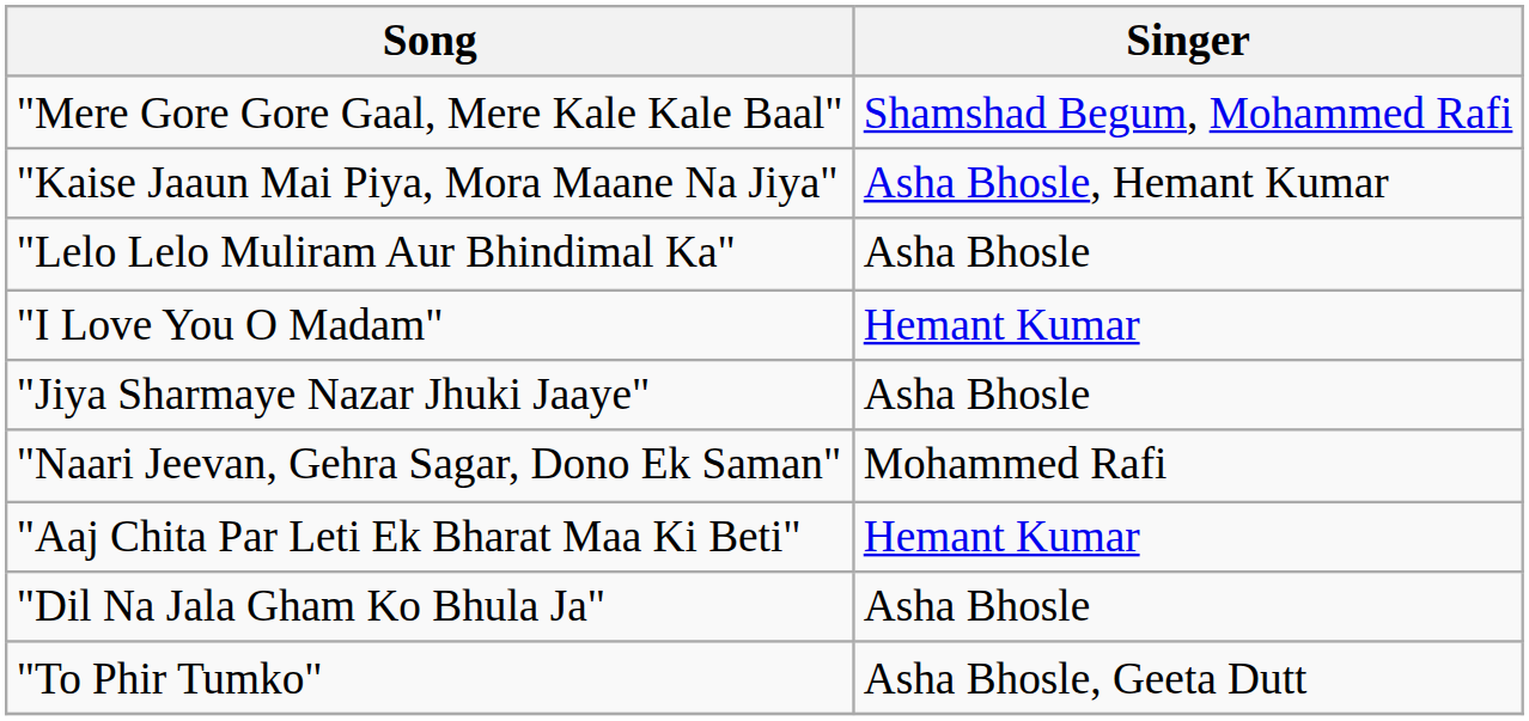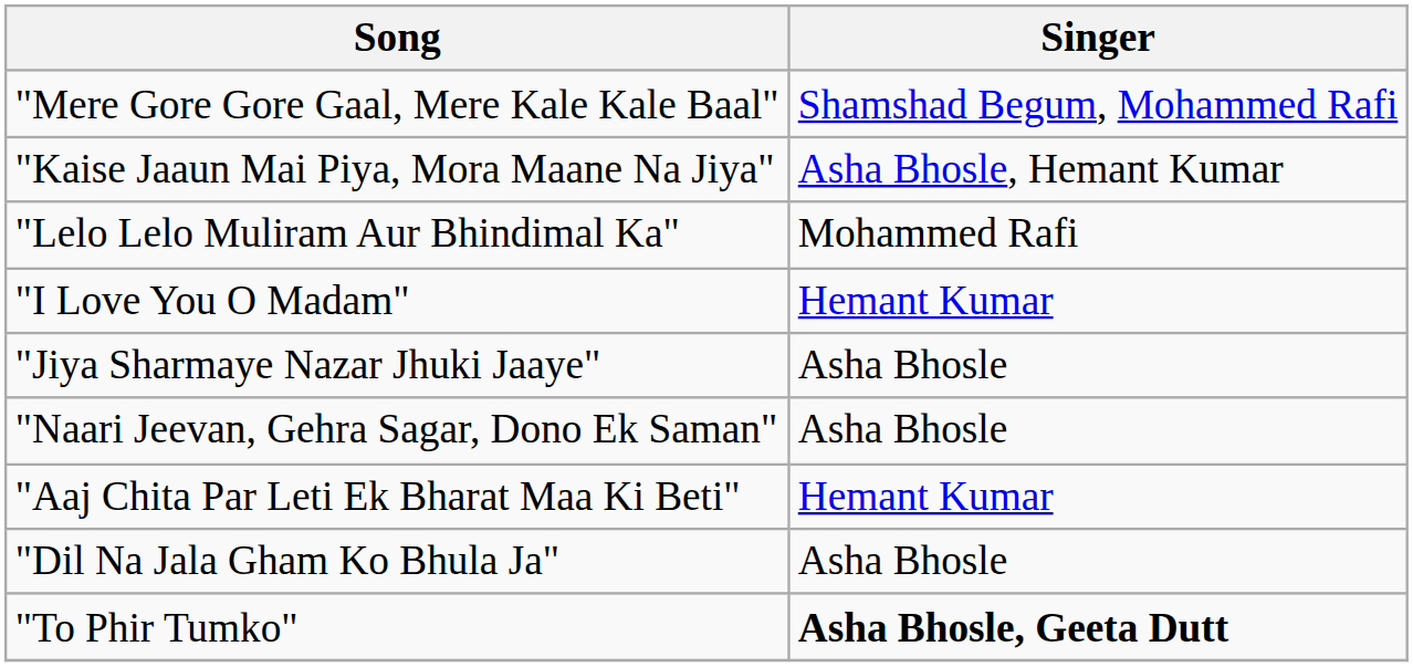 <table class="wikitable">
 <tr>
 <th>Song</th>
 <th>Singer</th>
 </tr>
 <tr>
 <td>"Mere Gore Gore Gaal, Mere Kale Kale Baal"</td>
 <td><a href='#'>Shamshad Begum</a>, <a href='#'>Mohammed Rafi</a></td>
 </tr>
 <tr>
 <td>"Kaise Jaaun Mai Piya, Mora Maane Na Jiya"</td>
 <td><a href='#'>Asha Bhosle</a>, Hemant Kumar</td>
 </tr>
 <tr>
 <td>"Lelo Lelo Muliram Aur Bhindimal Ka"</td>
-<td>Asha Bhosle</td>
+<td>Mohammed Rafi</td>
 </tr>
 <tr>
 <td>"I Love You O Madam"</td>
 <td><a href='#'>Hemant Kumar</a></td>
 </tr>
 <tr>
 <td>"Jiya Sharmaye Nazar Jhuki Jaaye"</td>
 <td>Asha Bhosle</td>
 </tr>
 <tr>
 <td>"Naari Jeevan, Gehra Sagar, Dono Ek Saman"</td>
-<td>Mohammed Rafi</td>
+<td>Asha Bhosle</td>
 </tr>
 <tr>
 <td>"Aaj Chita Par Leti Ek Bharat Maa Ki Beti"</td>
 <td><a href='#'>Hemant Kumar</a></td>
 </tr>
 <tr>
 <td>"Dil Na Jala Gham Ko Bhula Ja"</td>
 <td>Asha Bhosle</td>
 </tr>
 <tr>
 <td>"To Phir Tumko"</td>
-<td>Asha Bhosle, Geeta Dutt</td>
+<td><strong>Asha Bhosle, Geeta Dutt</strong></td>
 </tr>
 <tr>
 </tr>
 </table>
